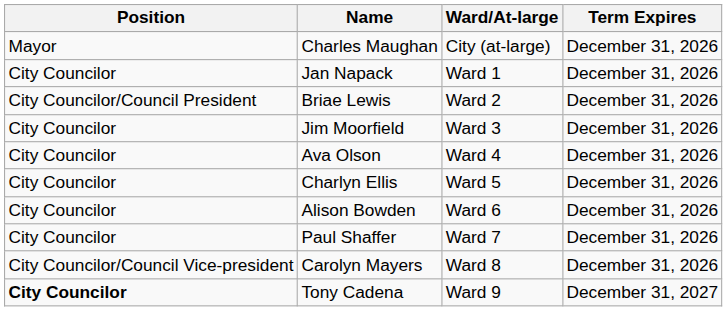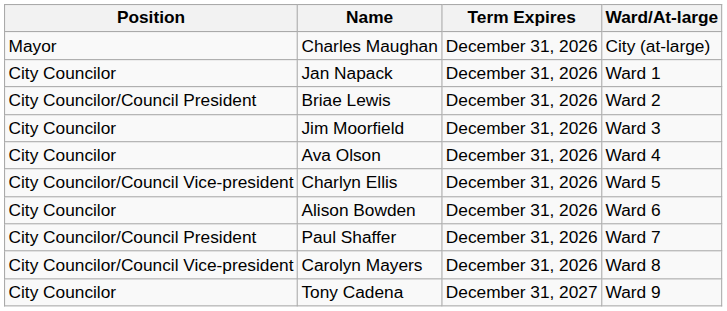 <table class="wikitable">
 <tr>
 <th>Position</th>
 <th>Name</th>
+<th>Term Expires</th>
 <th>Ward/At-large</th>
-<th>Term Expires</th>
 </tr>
 <tr>
 <td>Mayor</td>
 <td>Charles Maughan</td>
+<td>December 31, 2026</td>
 <td>City (at-large)</td>
-<td>December 31, 2026</td>
 </tr>
 <tr>
 <td>City Councilor</td>
 <td>Jan Napack</td>
+<td>December 31, 2026</td>
 <td>Ward 1</td>
-<td>December 31, 2026</td>
 </tr>
 <tr>
 <td>City Councilor/Council President</td>
 <td>Briae Lewis</td>
+<td>December 31, 2026</td>
 <td>Ward 2</td>
-<td>December 31, 2026</td>
 </tr>
 <tr>
 <td>City Councilor</td>
 <td>Jim Moorfield</td>
+<td>December 31, 2026</td>
 <td>Ward 3</td>
-<td>December 31, 2026</td>
 </tr>
 <tr>
 <td>City Councilor</td>
 <td>Ava Olson</td>
+<td>December 31, 2026</td>
 <td>Ward 4</td>
-<td>December 31, 2026</td>
 </tr>
 <tr>
-<td>City Councilor</td>
+<td>City Councilor/Council Vice-president</td>
 <td>Charlyn Ellis</td>
+<td>December 31, 2026</td>
 <td>Ward 5</td>
-<td>December 31, 2026</td>
 </tr>
 <tr>
 <td>City Councilor</td>
 <td>Alison Bowden</td>
+<td>December 31, 2026</td>
 <td>Ward 6</td>
-<td>December 31, 2026</td>
 </tr>
 <tr>
-<td>City Councilor</td>
+<td>City Councilor/Council President</td>
 <td>Paul Shaffer</td>
+<td>December 31, 2026</td>
 <td>Ward 7</td>
-<td>December 31, 2026</td>
 </tr>
 <tr>
 <td>City Councilor/Council Vice-president</td>
 <td>Carolyn Mayers</td>
+<td>December 31, 2026</td>
 <td>Ward 8</td>
-<td>December 31, 2026</td>
 </tr>
 <tr>
-<td><strong>City Councilor</strong></td>
+<td>City Councilor</td>
 <td>Tony Cadena</td>
+<td>December 31, 2027</td>
 <td>Ward 9</td>
-<td>December 31, 2027</td>
 </tr>
 </table>
